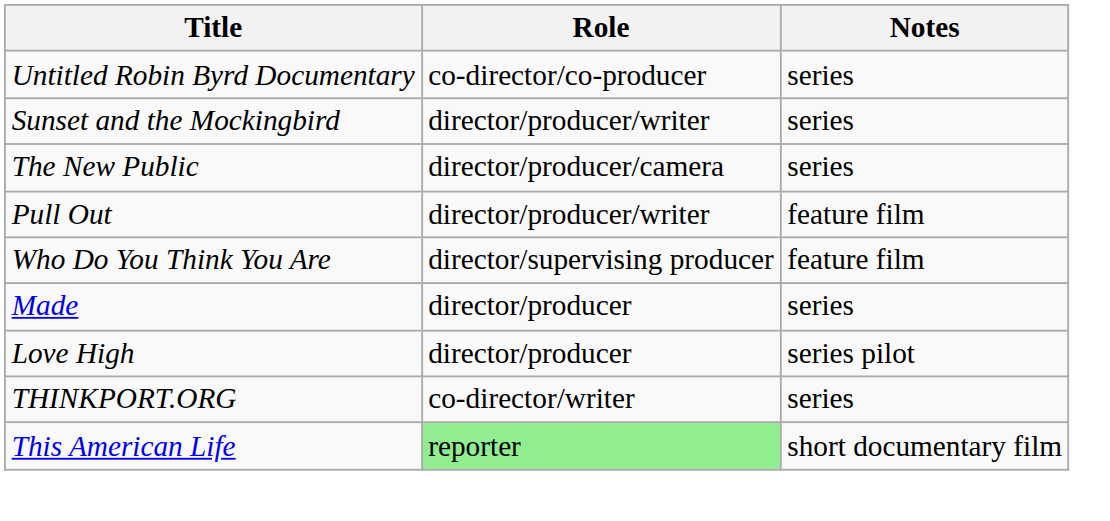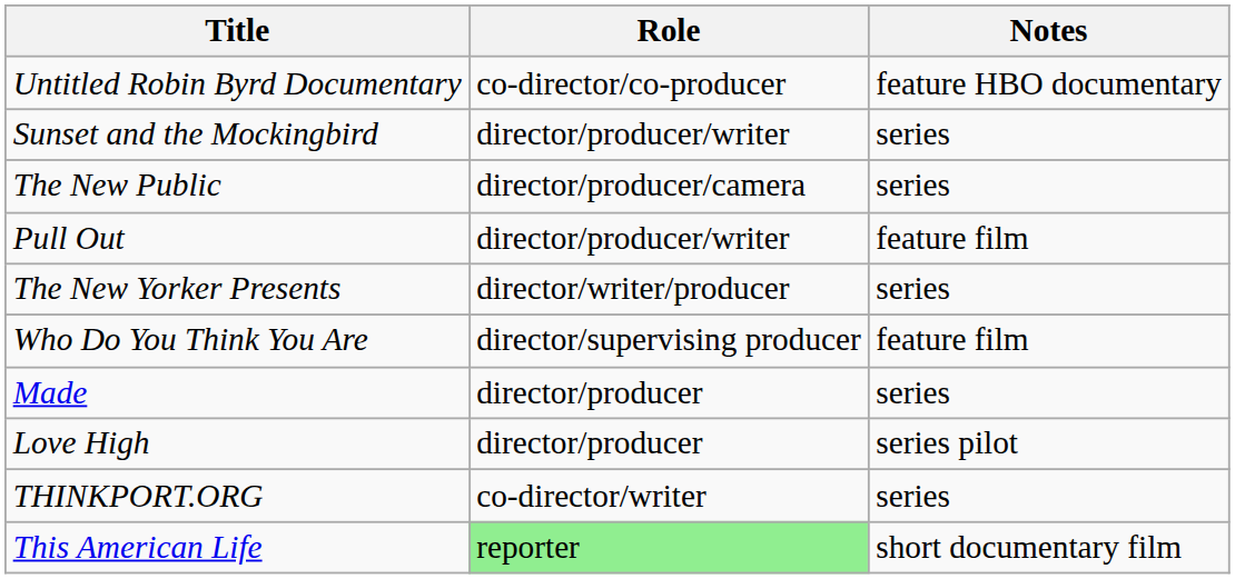 <table class="wikitable sortable">
 <tr>
 <th>Title</th>
 <th>Role</th>
 <th class="unsortable">Notes</th>
 </tr>
 <tr>
 <td><em>Untitled Robin Byrd Documentary</em></td>
 <td>co-director/co-producer</td>
-<td>series</td>
+<td>feature HBO documentary</td>
 </tr>
 <tr>
 <td><em>Sunset and the Mockingbird</em></td>
 <td>director/producer/writer</td>
 <td>series</td>
 </tr>
 <tr>
 <td><em>The New Public</em></td>
 <td>director/producer/camera</td>
 <td>series</td>
 </tr>
 <tr>
 <td><em>Pull Out</em></td>
 <td>director/producer/writer</td>
 <td>feature film</td>
+</tr>
+<tr>
+<td><em>The New Yorker Presents</em></td>
+<td>director/writer/producer</td>
+<td>series</td>
 </tr>
 <tr>
 <td><em>Who Do You Think You Are</em></td>
 <td>director/supervising producer</td>
 <td>feature film</td>
 </tr>
 <tr>
 <td><a href='#'><em>Made</em></a></td>
 <td>director/producer</td>
 <td>series</td>
 </tr>
 <tr>
 <td><em>Love High</em></td>
 <td>director/producer</td>
 <td>series pilot</td>
 </tr>
 <tr>
 <td><em>THINKPORT.ORG</em></td>
 <td>co-director/writer</td>
 <td>series</td>
 </tr>
 <tr>
 <td><em><a href='#'>This American Life</a></em></td>
 <td style="background: lightgreen;">reporter</td>
 <td>short documentary film</td>
 </tr>
 </table>
